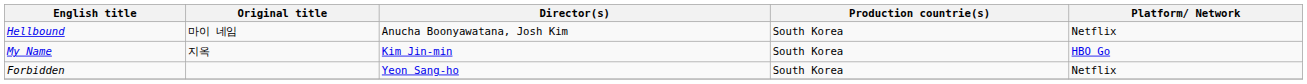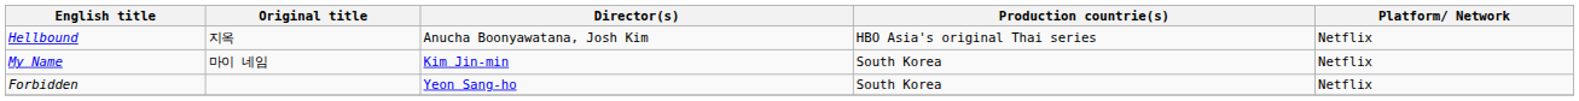 <table class="sortable wikitable" style="width:100%; margin-bottom:4px" cellpadding="5">
 <tr>
 <th scope="col">English title</th>
 <th scope="col">Original title</th>
 <th scope="col">Director(s)</th>
 <th scope="col">Production countrie(s)</th>
 <th scope="col">Platform/ Network</th>
 </tr>
 <tr>
 <td><em><a href='#'>Hellbound</a></em></td>
-<td>마이 네임</td>
+<td>지옥</td>
 <td>Anucha Boonyawatana, Josh Kim</td>
-<td>South Korea</td>
+<td>HBO Asia's original Thai series</td>
 <td>Netflix</td>
 </tr>
 <tr>
 <td><em><a href='#'>My Name</a></em></td>
-<td>지옥</td>
+<td>마이 네임</td>
 <td><a href='#'>Kim Jin-min</a></td>
 <td>South Korea</td>
-<td><a href='#'>HBO Go</a></td>
+<td>Netflix</td>
 </tr>
 <tr>
 <td><em>Forbidden</em></td>
 <td></td>
 <td><a href='#'>Yeon Sang-ho</a></td>
 <td>South Korea</td>
 <td>Netflix</td>
 </tr>
 <tr>
 </tr>
 </table>
